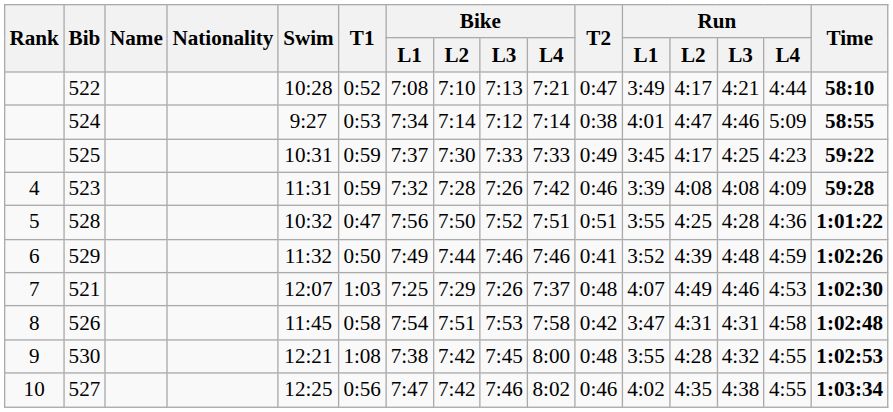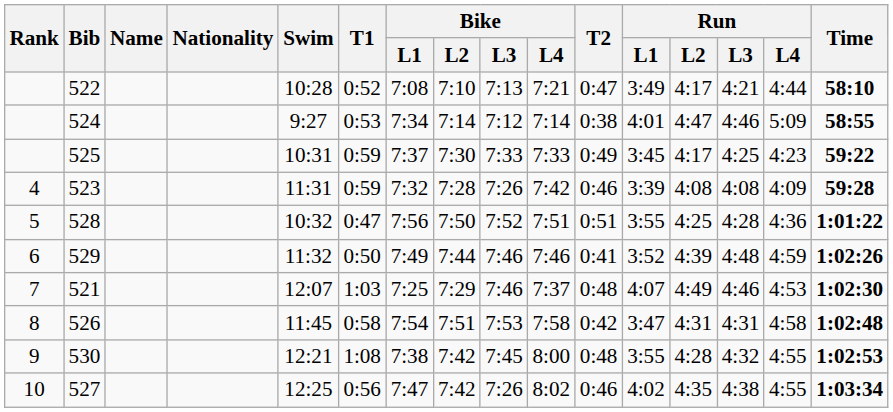 <table class="wikitable sortable" style="text-align:center">
 <tr>
 <th rowspan="2">Rank</th>
 <th rowspan="2">Bib</th>
 <th rowspan="2">Name</th>
 <th rowspan="2">Nationality</th>
 <th rowspan="2">Swim</th>
 <th rowspan="2">T1</th>
 <th colspan="4">Bike</th>
 <th rowspan="2">T2</th>
 <th colspan="4">Run</th>
 <th rowspan="2">Time</th>
 </tr>
 <tr>
 <th>L1</th>
 <th>L2</th>
 <th>L3</th>
 <th>L4</th>
 <th>L1</th>
 <th>L2</th>
 <th>L3</th>
 <th>L4</th>
 </tr>
 <tr>
 <td></td>
 <td>522</td>
 <td align="left"></td>
 <td align="left"></td>
 <td>10:28</td>
 <td>0:52</td>
 <td>7:08</td>
 <td>7:10</td>
 <td>7:13</td>
 <td>7:21</td>
 <td>0:47</td>
 <td>3:49</td>
 <td>4:17</td>
 <td>4:21</td>
 <td>4:44</td>
 <td><strong>58:10</strong></td>
 </tr>
 <tr>
 <td></td>
 <td>524</td>
 <td align="left"></td>
 <td align="left"></td>
 <td>9:27</td>
 <td>0:53</td>
 <td>7:34</td>
 <td>7:14</td>
 <td>7:12</td>
 <td>7:14</td>
 <td>0:38</td>
 <td>4:01</td>
 <td>4:47</td>
 <td>4:46</td>
 <td>5:09</td>
 <td><strong>58:55</strong></td>
 </tr>
 <tr>
 <td></td>
 <td>525</td>
 <td align="left"></td>
 <td align="left"></td>
 <td>10:31</td>
 <td>0:59</td>
 <td>7:37</td>
 <td>7:30</td>
 <td>7:33</td>
 <td>7:33</td>
 <td>0:49</td>
 <td>3:45</td>
 <td>4:17</td>
 <td>4:25</td>
 <td>4:23</td>
 <td><strong>59:22</strong></td>
 </tr>
 <tr>
 <td>4</td>
 <td>523</td>
 <td align="left"></td>
 <td align="left"></td>
 <td>11:31</td>
 <td>0:59</td>
 <td>7:32</td>
 <td>7:28</td>
 <td>7:26</td>
 <td>7:42</td>
 <td>0:46</td>
 <td>3:39</td>
 <td>4:08</td>
 <td>4:08</td>
 <td>4:09</td>
 <td><strong>59:28</strong></td>
 </tr>
 <tr>
 <td>5</td>
 <td>528</td>
 <td align="left"></td>
 <td align="left"></td>
 <td>10:32</td>
 <td>0:47</td>
 <td>7:56</td>
 <td>7:50</td>
 <td>7:52</td>
 <td>7:51</td>
 <td>0:51</td>
 <td>3:55</td>
 <td>4:25</td>
 <td>4:28</td>
 <td>4:36</td>
 <td><strong>1:01:22</strong></td>
 </tr>
 <tr>
 <td>6</td>
 <td>529</td>
 <td align="left"></td>
 <td align="left"></td>
 <td>11:32</td>
 <td>0:50</td>
 <td>7:49</td>
 <td>7:44</td>
 <td>7:46</td>
 <td>7:46</td>
 <td>0:41</td>
 <td>3:52</td>
 <td>4:39</td>
 <td>4:48</td>
 <td>4:59</td>
 <td><strong>1:02:26</strong></td>
 </tr>
 <tr>
 <td>7</td>
 <td>521</td>
 <td align="left"></td>
 <td align="left"></td>
 <td>12:07</td>
 <td>1:03</td>
 <td>7:25</td>
 <td>7:29</td>
-<td>7:26</td>
+<td>7:46</td>
 <td>7:37</td>
 <td>0:48</td>
 <td>4:07</td>
 <td>4:49</td>
 <td>4:46</td>
 <td>4:53</td>
 <td><strong>1:02:30</strong></td>
 </tr>
 <tr>
 <td>8</td>
 <td>526</td>
 <td align="left"></td>
 <td align="left"></td>
 <td>11:45</td>
 <td>0:58</td>
 <td>7:54</td>
 <td>7:51</td>
 <td>7:53</td>
 <td>7:58</td>
 <td>0:42</td>
 <td>3:47</td>
 <td>4:31</td>
 <td>4:31</td>
 <td>4:58</td>
 <td><strong>1:02:48</strong></td>
 </tr>
 <tr>
 <td>9</td>
 <td>530</td>
 <td align="left"></td>
 <td align="left"></td>
 <td>12:21</td>
 <td>1:08</td>
 <td>7:38</td>
 <td>7:42</td>
 <td>7:45</td>
 <td>8:00</td>
 <td>0:48</td>
 <td>3:55</td>
 <td>4:28</td>
 <td>4:32</td>
 <td>4:55</td>
 <td><strong>1:02:53</strong></td>
 </tr>
 <tr>
 <td>10</td>
 <td>527</td>
 <td align="left"></td>
 <td align="left"></td>
 <td>12:25</td>
 <td>0:56</td>
 <td>7:47</td>
 <td>7:42</td>
-<td>7:46</td>
+<td>7:26</td>
 <td>8:02</td>
 <td>0:46</td>
 <td>4:02</td>
 <td>4:35</td>
 <td>4:38</td>
 <td>4:55</td>
 <td><strong>1:03:34</strong></td>
 </tr>
 </table>
